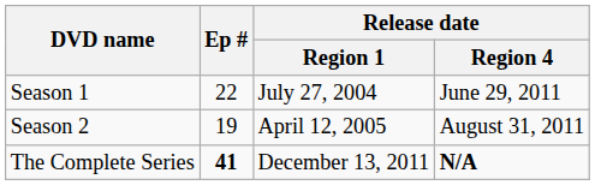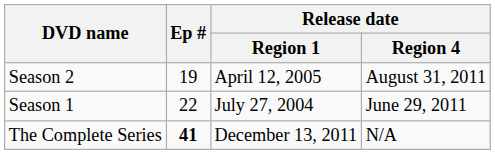 <table class="wikitable">
 <tr>
 <th rowspan="2">DVD name</th>
 <th rowspan="2">Ep #</th>
 <th colspan="2">Release date</th>
 </tr>
 <tr>
 <th>Region 1</th>
 <th>Region 4</th>
 </tr>
 <tr>
+<td>Season 2</td>
+<td align="center">19</td>
+<td>April 12, 2005</td>
+<td>August 31, 2011</td>
+</tr>
+<tr>
 <td>Season 1</td>
 <td align="center">22</td>
 <td>July 27, 2004</td>
 <td>June 29, 2011</td>
 </tr>
 <tr>
-<td>Season 2</td>
-<td align="center">19</td>
-<td>April 12, 2005</td>
-<td>August 31, 2011</td>
-</tr>
-<tr>
 <td>The Complete Series</td>
 <td align="center"><strong>41</strong></td>
 <td>December 13, 2011</td>
-<td><strong>N/A</strong></td>
+<td>N/A</td>
 </tr>
 </table>
